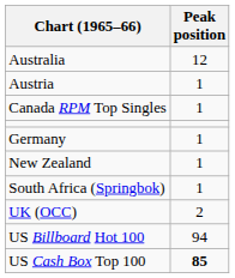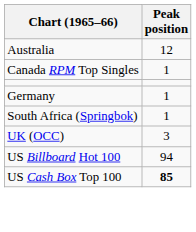 <table class="wikitable sortable">
 <tr>
 <th>Chart (1965–66)</th>
 <th>Peak<br>position</th>
 </tr>
 <tr>
 <td>Australia</td>
 <td style="text-align:center;">12</td>
-</tr>
-<tr>
-<td>Austria</td>
-<td style="text-align:center;">1</td>
 </tr>
 <tr>
 <td>Canada <em><a href='#'>RPM</a></em> Top Singles</td>
 <td style="text-align:center;">1</td>
 </tr>
 <tr>
 <td></td>
 </tr>
 <tr>
 <td>Germany</td>
 <td style="text-align:center;">1</td>
 </tr>
 <tr>
-<td>New Zealand</td>
-<td style="text-align:center;">1</td>
-</tr>
-<tr>
 <td>South Africa (<a href='#'>Springbok</a>)</td>
 <td align="center">1</td>
 </tr>
 <tr>
 <td><a href='#'>UK</a> (<a href='#'>OCC</a>)</td>
-<td style="text-align:center;">2</td>
+<td style="text-align:center;">3</td>
 </tr>
 <tr>
 <td>US <em><a href='#'>Billboard</a></em> <a href='#'>Hot 100</a></td>
 <td style="text-align:center;">94</td>
 </tr>
 <tr>
 <td>US <a href='#'><em>Cash Box</em></a> Top 100</td>
 <td align="center"><strong>85</strong></td>
 </tr>
 </table>
